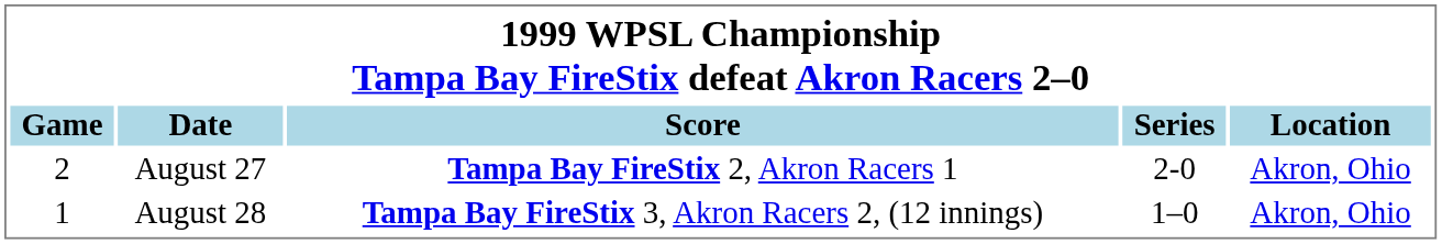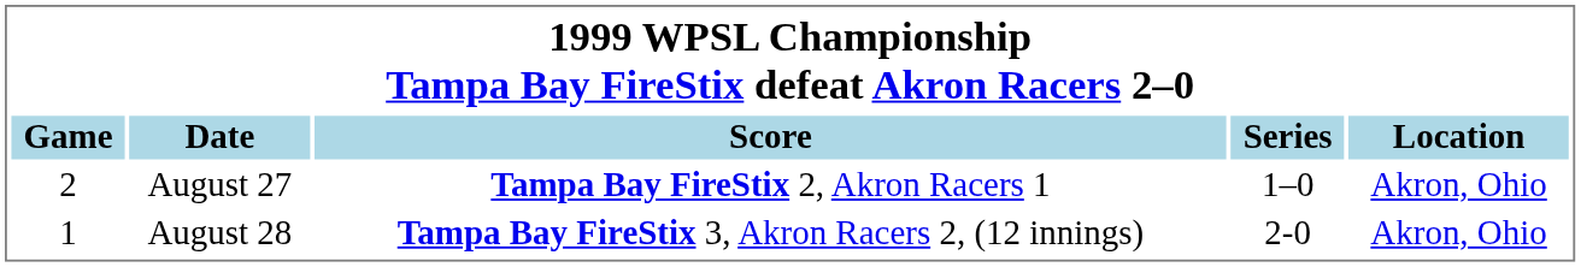 <table cellpadding="1"  style="min-width:45em;text-align:center;font-size:100%; border:1px solid gray;">
 <tr style="font-size:larger;">
 <th colspan=8>1999 WPSL Championship<br><strong><a href='#'>Tampa Bay FireStix</a></strong> defeat <a href='#'>Akron Racers</a> 2–0</th>
 </tr>
 <tr style="background:lightblue;">
 <th>Game</th>
 <th>Date</th>
 <th>Score</th>
 <th>Series<br></th>
 <th>Location</th>
 </tr>
 <tr>
 <td>2</td>
 <td>August 27</td>
 <td><strong><a href='#'>Tampa Bay FireStix</a></strong> 2, <a href='#'>Akron Racers</a> 1</td>
-<td>2-0</td>
+<td>1–0</td>
 <td><a href='#'>Akron, Ohio</a></td>
 </tr>
 <tr>
 <td>1</td>
 <td>August 28</td>
 <td><strong><a href='#'>Tampa Bay FireStix</a></strong> 3, <a href='#'>Akron Racers</a> 2, (12 innings)</td>
-<td>1–0</td>
+<td>2-0</td>
 <td><a href='#'>Akron, Ohio</a></td>
 </tr>
 </table>
